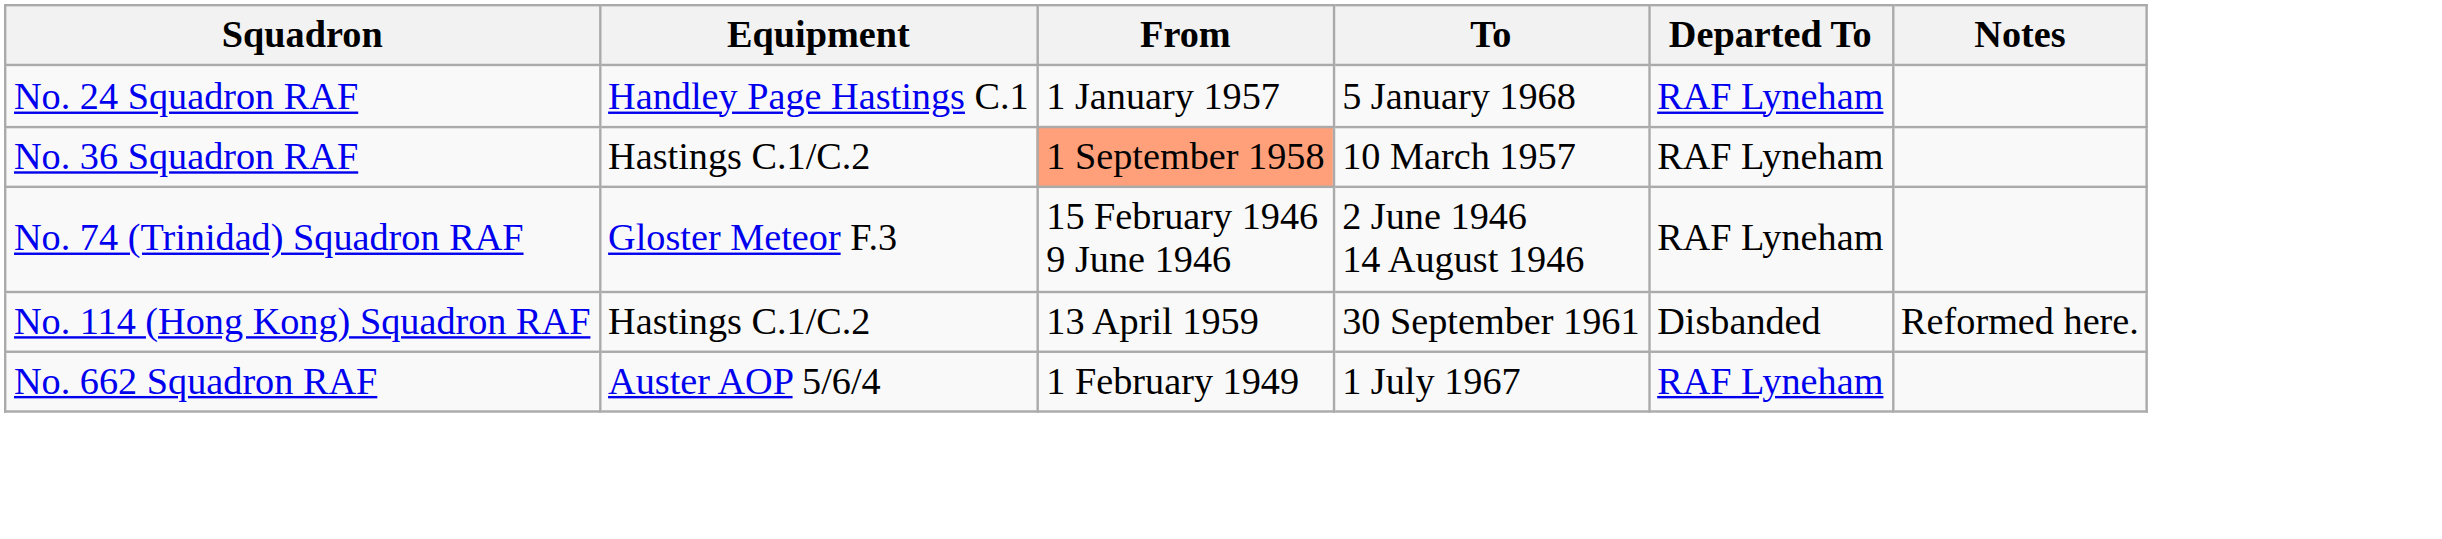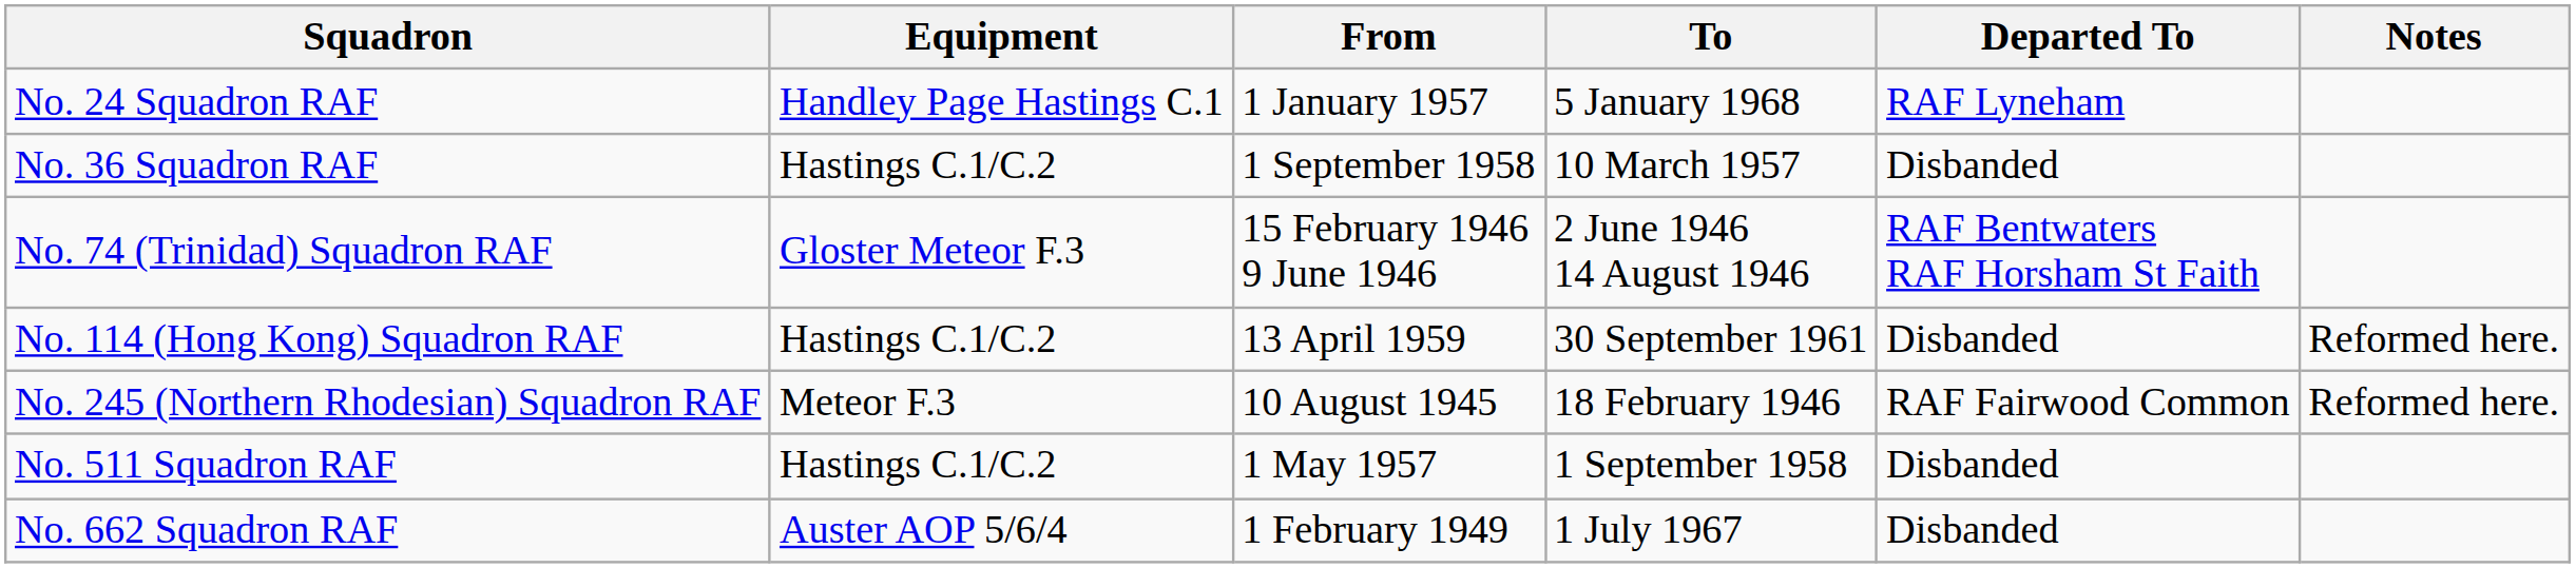 <table class="wikitable sortable">
 <tr>
 <th>Squadron</th>
 <th>Equipment</th>
 <th>From</th>
 <th>To</th>
 <th>Departed To</th>
 <th>Notes</th>
 </tr>
 <tr>
 <td><a href='#'>No. 24 Squadron RAF</a></td>
 <td><a href='#'>Handley Page Hastings</a> C.1</td>
 <td>1 January 1957</td>
 <td>5 January 1968</td>
 <td><a href='#'>RAF Lyneham</a></td>
 <td></td>
 </tr>
 <tr>
 <td><a href='#'>No. 36 Squadron RAF</a></td>
 <td>Hastings C.1/C.2</td>
-<td style="background: lightsalmon;">1 September 1958</td>
+<td>1 September 1958</td>
 <td>10 March 1957</td>
-<td>RAF Lyneham</td>
+<td>Disbanded</td>
 <td></td>
 </tr>
 <tr>
 <td><a href='#'>No. 74 (Trinidad) Squadron RAF</a></td>
 <td><a href='#'>Gloster Meteor</a> F.3</td>
 <td>15 February 1946<br>9 June 1946</td>
 <td>2 June 1946<br>14 August 1946</td>
-<td>RAF Lyneham</td>
+<td><a href='#'>RAF Bentwaters</a><br><a href='#'>RAF Horsham St Faith</a></td>
 <td></td>
 </tr>
 <tr>
 <td><a href='#'>No. 114 (Hong Kong) Squadron RAF</a></td>
 <td>Hastings C.1/C.2</td>
 <td>13 April 1959</td>
 <td>30 September 1961</td>
 <td>Disbanded</td>
 <td>Reformed here.</td>
 </tr>
 <tr>
+<td><a href='#'>No. 245 (Northern Rhodesian) Squadron RAF</a></td>
+<td>Meteor F.3</td>
+<td>10 August 1945</td>
+<td>18 February 1946</td>
+<td>RAF Fairwood Common</td>
+<td>Reformed here.</td>
+</tr>
+<tr>
+<td><a href='#'>No. 511 Squadron RAF</a></td>
+<td>Hastings C.1/C.2</td>
+<td>1 May 1957</td>
+<td>1 September 1958</td>
+<td>Disbanded</td>
+<td></td>
+</tr>
+<tr>
 <td><a href='#'>No. 662 Squadron RAF</a></td>
 <td><a href='#'>Auster AOP</a> 5/6/4</td>
 <td>1 February 1949</td>
 <td>1 July 1967</td>
-<td><a href='#'>RAF Lyneham</a></td>
+<td>Disbanded</td>
 <td></td>
 </tr>
 </table>
